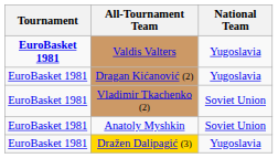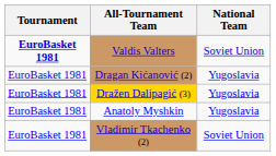 <table class="wikitable sortable" style="text-align:center; width: 60%">
 <tr>
 <th>Tournament</th>
 <th>All-Tournament Team</th>
 <th>National Team</th>
 </tr>
 <tr>
 <td><strong><a href='#'>EuroBasket 1981</a></strong></td>
 <td bgcolor="#cc9966"> <a href='#'>Valdis Valters</a></td>
-<td> <a href='#'>Yugoslavia</a></td>
+<td> <a href='#'>Soviet Union</a></td>
 </tr>
 <tr>
 <td><a href='#'>EuroBasket 1981</a></td>
 <td bgcolor="#cc9966"> <a href='#'>Dragan Kićanović</a> <small>(2)</small></td>
 <td> <a href='#'>Yugoslavia</a></td>
 </tr>
 <tr>
 <td><a href='#'>EuroBasket 1981</a></td>
-<td bgcolor="#cc9966"> <a href='#'>Vladimir Tkachenko</a> <small>(2)</small></td>
-<td> <a href='#'>Soviet Union</a></td>
+<td bgcolor="#FFD700"> <a href='#'>Dražen Dalipagić</a> <small>(3)</small></td>
+<td> <a href='#'>Yugoslavia</a></td>
 </tr>
 <tr>
 <td><a href='#'>EuroBasket 1981</a></td>
 <td> <a href='#'>Anatoly Myshkin</a></td>
-<td> <a href='#'>Soviet Union</a></td>
+<td> <a href='#'>Yugoslavia</a></td>
 </tr>
 <tr>
 <td><a href='#'>EuroBasket 1981</a></td>
-<td bgcolor="#FFD700"> <a href='#'>Dražen Dalipagić</a> <small>(3)</small></td>
-<td> <a href='#'>Yugoslavia</a></td>
+<td bgcolor="#cc9966"> <a href='#'>Vladimir Tkachenko</a> <small>(2)</small></td>
+<td> <a href='#'>Soviet Union</a></td>
 </tr>
 </table>
